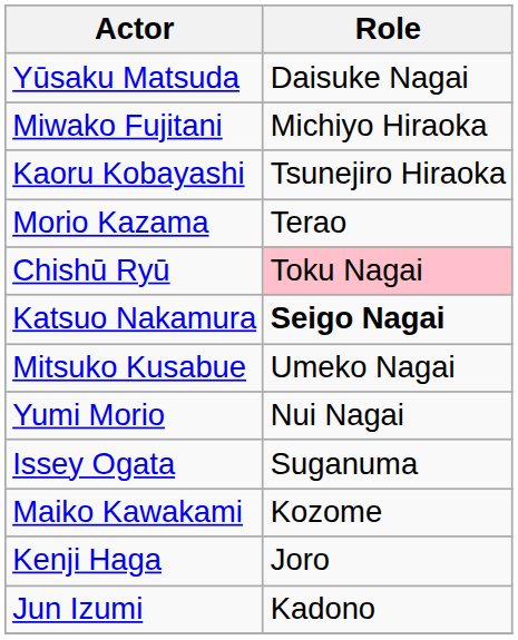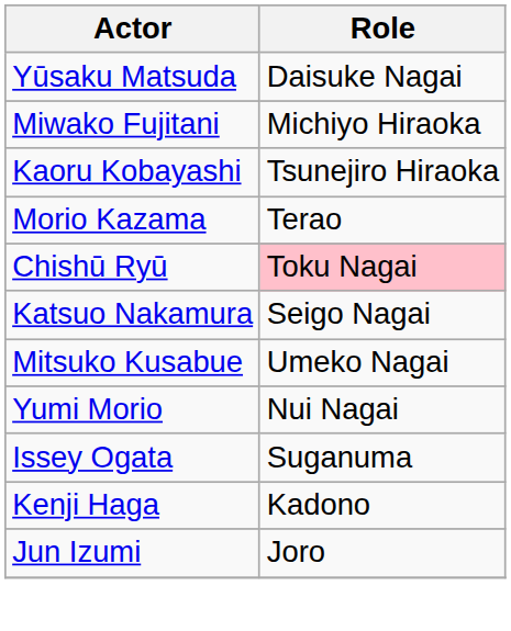 <table class="wikitable">
 <tr>
 <th>Actor</th>
 <th>Role</th>
 </tr>
 <tr>
 <td><a href='#'>Yūsaku Matsuda</a></td>
 <td>Daisuke Nagai</td>
 </tr>
 <tr>
 <td><a href='#'>Miwako Fujitani</a></td>
 <td>Michiyo Hiraoka</td>
 </tr>
 <tr>
 <td><a href='#'>Kaoru Kobayashi</a></td>
 <td>Tsunejiro Hiraoka</td>
 </tr>
 <tr>
 <td><a href='#'>Morio Kazama</a></td>
 <td>Terao</td>
 </tr>
 <tr>
 <td><a href='#'>Chishū Ryū</a></td>
 <td style="background: pink;">Toku Nagai</td>
 </tr>
 <tr>
 <td><a href='#'>Katsuo Nakamura</a></td>
-<td><strong>Seigo Nagai</strong></td>
+<td>Seigo Nagai</td>
 </tr>
 <tr>
 <td><a href='#'>Mitsuko Kusabue</a></td>
 <td>Umeko Nagai</td>
 </tr>
 <tr>
 <td><a href='#'>Yumi Morio</a></td>
 <td>Nui Nagai</td>
 </tr>
 <tr>
 <td><a href='#'>Issey Ogata</a></td>
 <td>Suganuma</td>
 </tr>
 <tr>
-<td><a href='#'>Maiko Kawakami</a></td>
-<td>Kozome</td>
-</tr>
-<tr>
 <td><a href='#'>Kenji Haga</a></td>
-<td>Joro</td>
+<td>Kadono</td>
 </tr>
 <tr>
 <td><a href='#'>Jun Izumi</a></td>
-<td>Kadono</td>
+<td>Joro</td>
 </tr>
 <tr>
 </tr>
 </table>
